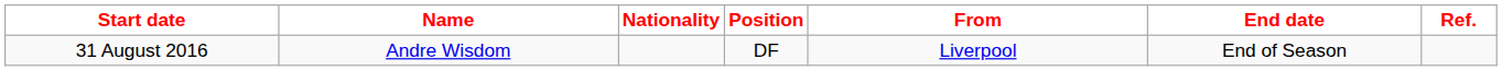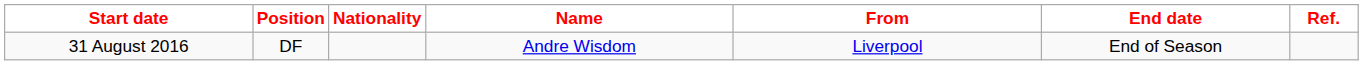 <table class="wikitable"  style="text-align:center; font-size:90%; ">
 <tr>
 <th style="background:#FFFFFF; color:#FF0000; width:200px;">Start date</th>
+<th style="background:#FFFFFF; color:#FF0000; width:50px;">Position</th>
+<th style="background:#FFFFFF; color:#FF0000; width:50px;">Nationality</th>
 <th style="background:#FFFFFF; color:#FF0000; width:250px;">Name</th>
-<th style="background:#FFFFFF; color:#FF0000; width:50px;">Nationality</th>
-<th style="background:#FFFFFF; color:#FF0000; width:50px;">Position</th>
 <th style="background:#FFFFFF; color:#FF0000; width:250px;">From</th>
 <th style="background:#FFFFFF; color:#FF0000; width:200px;">End date</th>
 <th style="background:#FFFFFF; color:#FF0000; width:50px;">Ref.</th>
 </tr>
 <tr>
 <td>31 August 2016</td>
+<td>DF</td>
+<td></td>
 <td><a href='#'>Andre Wisdom</a></td>
-<td></td>
-<td>DF</td>
 <td><a href='#'>Liverpool</a></td>
 <td>End of Season</td>
 <td></td>
 </tr>
 </table>
